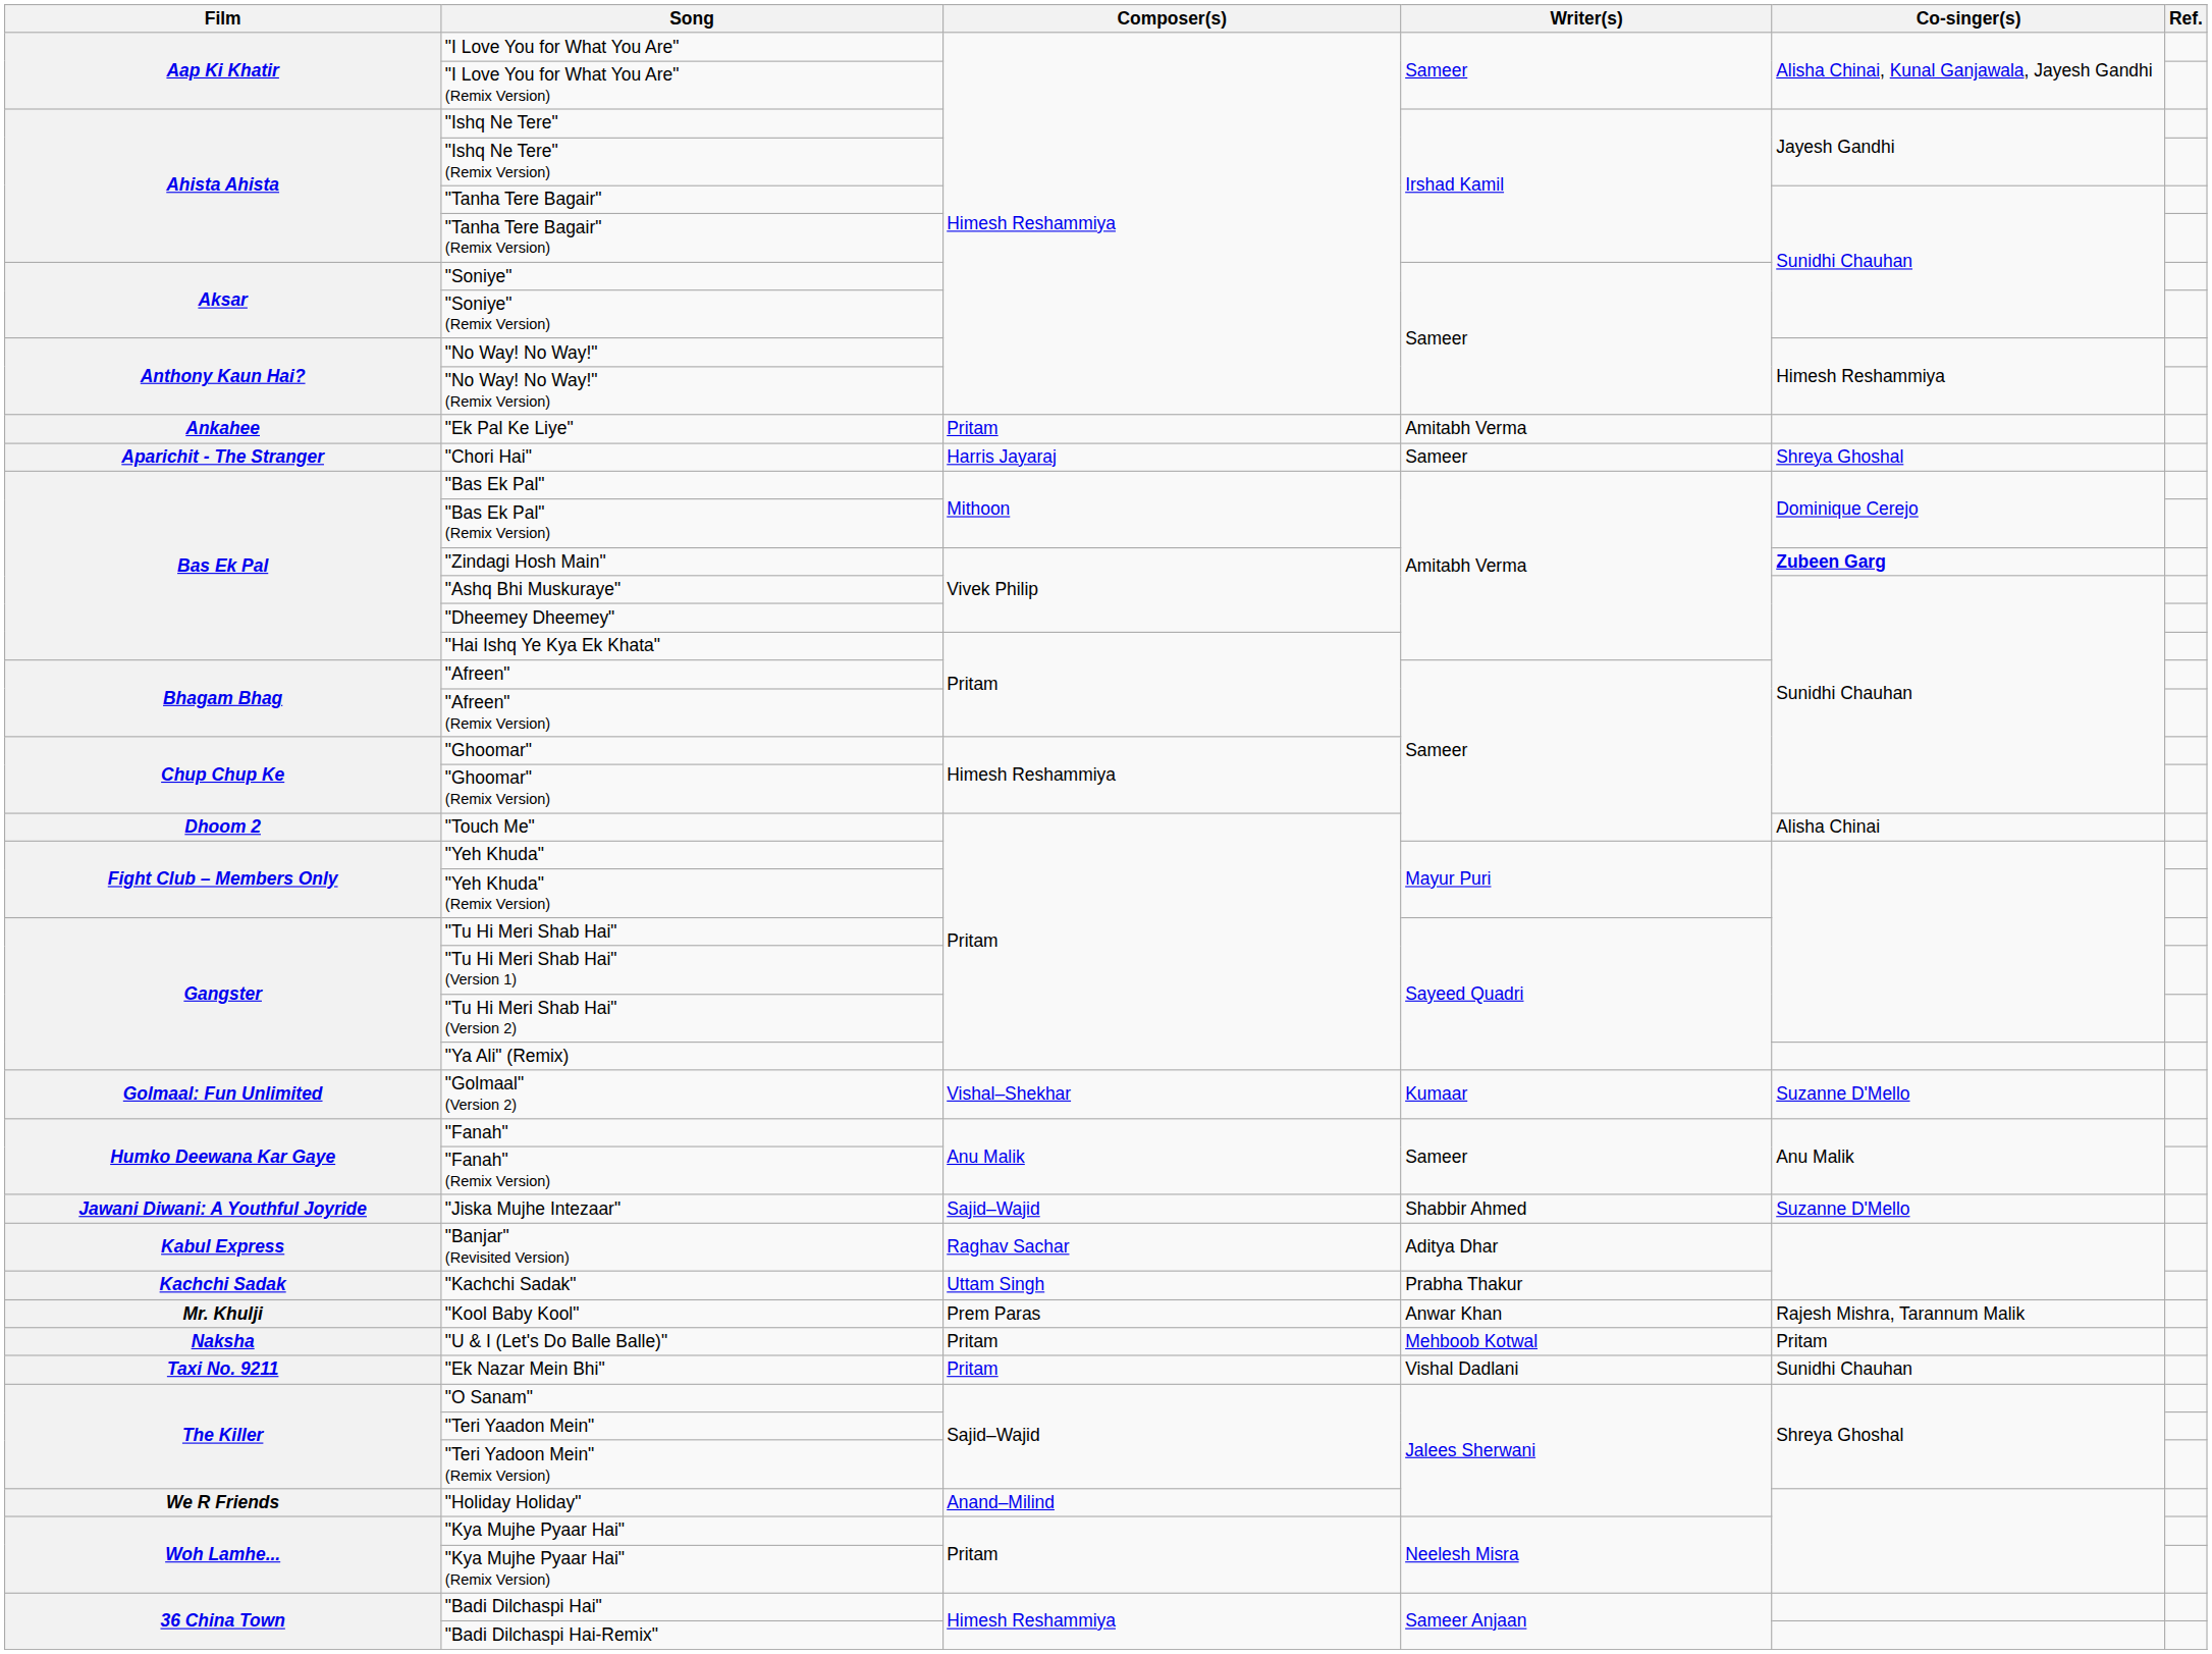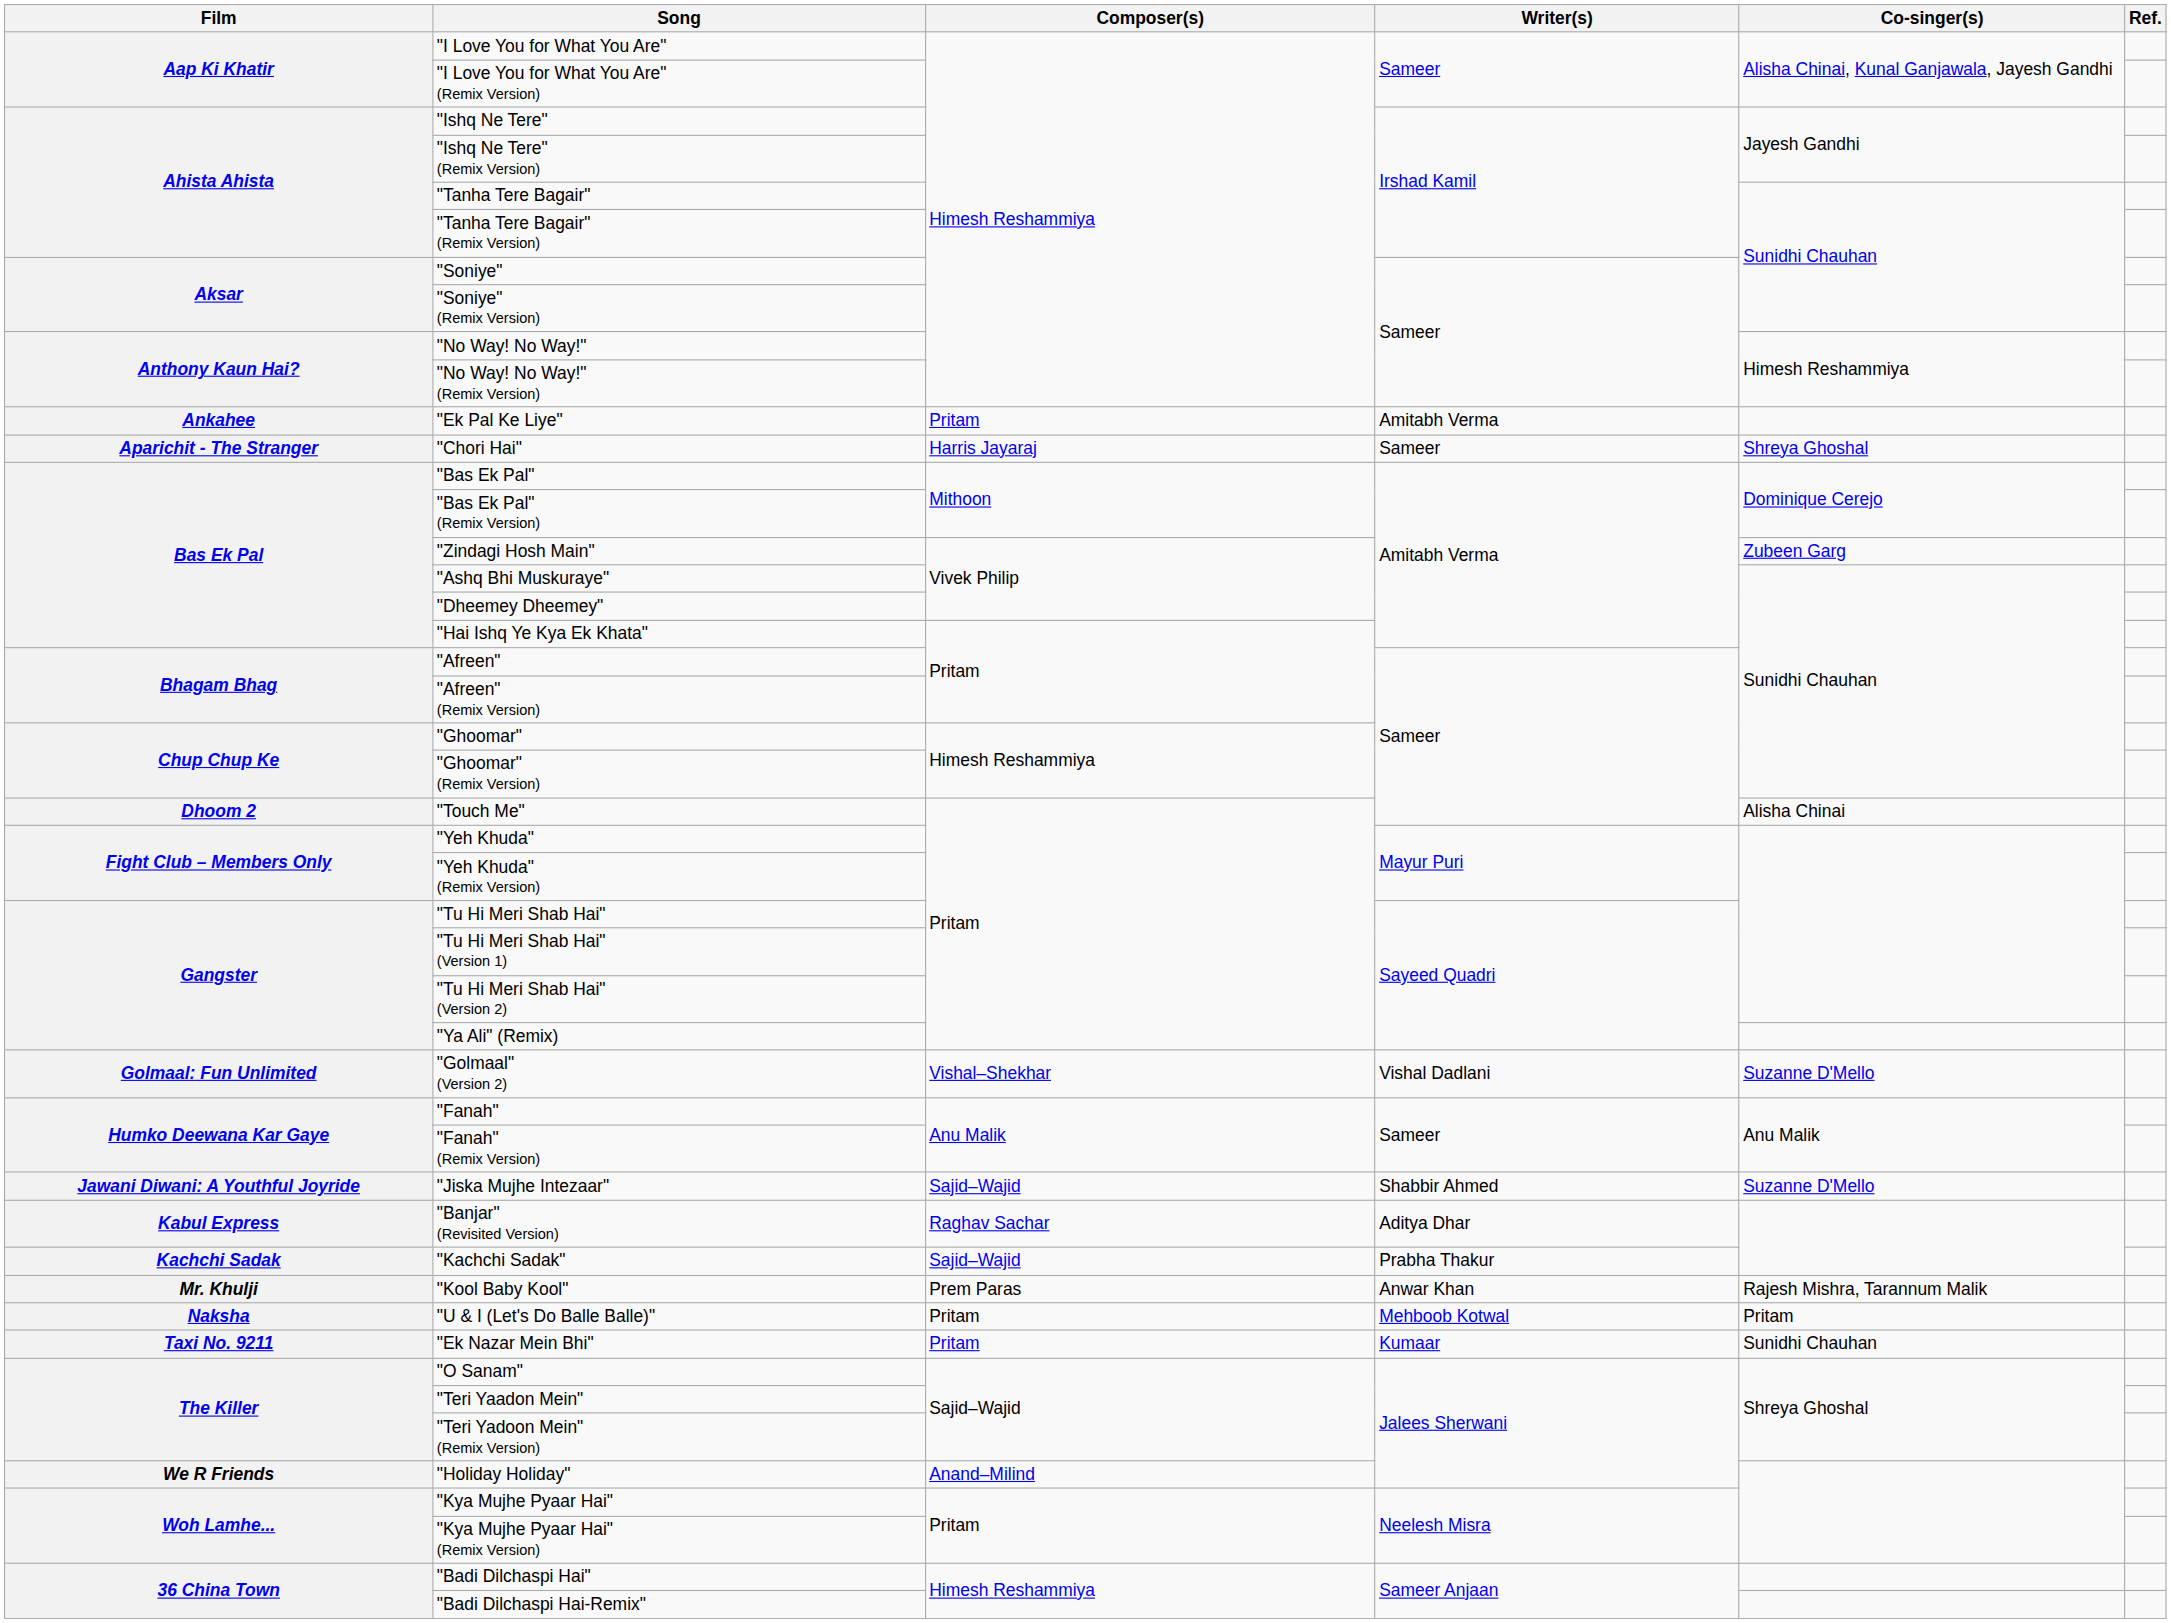 <table class="wikitable plainrowheaders" width="100%" textcolor:#000;">
 <tr>
 <th scope="col" width=20%><strong>Film</strong></th>
 <th scope="col" width=23%><strong>Song</strong></th>
 <th scope="col" width=21%><strong>Composer(s)</strong></th>
 <th scope="col" width=17%><strong>Writer(s)</strong></th>
 <th scope="col" width=18%><strong>Co-singer(s)</strong></th>
 <th scope="col" width=1%><strong>Ref.</strong></th>
 </tr>
 <tr>
 <th scope="row" rowspan="2"><em><a href='#'>Aap Ki Khatir</a></em></th>
 <td>"I Love You for What You Are"</td>
 <td rowspan="10"><a href='#'>Himesh Reshammiya</a></td>
 <td rowspan="2"><a href='#'>Sameer</a></td>
 <td rowspan="2"><a href='#'>Alisha Chinai</a>, <a href='#'>Kunal Ganjawala</a>, Jayesh Gandhi</td>
 <td></td>
 </tr>
 <tr>
 <td>"I Love You for What You Are"<br><small>(Remix Version)</small></td>
 <td></td>
 </tr>
 <tr>
 <th scope="row" rowspan="4"><em><a href='#'>Ahista Ahista</a></em></th>
 <td>"Ishq Ne Tere"</td>
 <td rowspan="4"><a href='#'>Irshad Kamil</a></td>
 <td rowspan="2">Jayesh Gandhi</td>
 <td></td>
 </tr>
 <tr>
 <td>"Ishq Ne Tere"<br><small>(Remix Version)</small></td>
 <td></td>
 </tr>
 <tr>
 <td>"Tanha Tere Bagair"</td>
 <td rowspan="4"><a href='#'>Sunidhi Chauhan</a></td>
 <td></td>
 </tr>
 <tr>
 <td>"Tanha Tere Bagair"<br><small>(Remix Version)</small></td>
 <td></td>
 </tr>
 <tr>
 <th scope="row" rowspan="2"><em><a href='#'>Aksar</a></em></th>
 <td>"Soniye"</td>
 <td rowspan="4">Sameer</td>
 <td></td>
 </tr>
 <tr>
 <td>"Soniye"<br><small>(Remix Version)</small></td>
 <td></td>
 </tr>
 <tr>
 <th scope="row" rowspan="2"><em><a href='#'>Anthony Kaun Hai?</a></em></th>
 <td>"No Way! No Way!"</td>
 <td rowspan="2">Himesh Reshammiya</td>
 <td></td>
 </tr>
 <tr>
 <td>"No Way! No Way!"<br><small>(Remix Version)</small></td>
 <td></td>
 </tr>
 <tr>
 <th scope="row"><em><a href='#'>Ankahee</a></em></th>
 <td>"Ek Pal Ke Liye"</td>
 <td><a href='#'>Pritam</a></td>
 <td>Amitabh Verma</td>
 <td></td>
 <td></td>
 </tr>
 <tr>
 <th scope="row"><em><a href='#'>Aparichit - The Stranger</a></em></th>
 <td>"Chori Hai"</td>
 <td><a href='#'>Harris Jayaraj</a></td>
 <td>Sameer</td>
 <td><a href='#'>Shreya Ghoshal</a></td>
 <td></td>
 </tr>
 <tr>
 <th scope="row" rowspan="6"><em><a href='#'>Bas Ek Pal</a></em></th>
 <td>"Bas Ek Pal"</td>
 <td rowspan="2"><a href='#'>Mithoon</a></td>
 <td rowspan="6">Amitabh Verma</td>
 <td rowspan="2"><a href='#'>Dominique Cerejo</a></td>
 <td></td>
 </tr>
 <tr>
 <td>"Bas Ek Pal"<br><small>(Remix Version)</small></td>
 <td></td>
 </tr>
 <tr>
 <td>"Zindagi Hosh Main"</td>
 <td rowspan="3">Vivek Philip</td>
-<td><strong><a href='#'>Zubeen Garg</a></strong></td>
+<td><a href='#'>Zubeen Garg</a></td>
 <td></td>
 </tr>
 <tr>
 <td>"Ashq Bhi Muskuraye"</td>
 <td rowspan="7">Sunidhi Chauhan</td>
 <td></td>
 </tr>
 <tr>
 <td>"Dheemey Dheemey"</td>
 <td></td>
 </tr>
 <tr>
 <td>"Hai Ishq Ye Kya Ek Khata"</td>
 <td rowspan="3">Pritam</td>
 <td></td>
 </tr>
 <tr>
 <th scope="row" rowspan="2"><em><a href='#'>Bhagam Bhag</a></em></th>
 <td>"Afreen"</td>
 <td rowspan="5">Sameer</td>
 <td></td>
 </tr>
 <tr>
 <td>"Afreen"<br><small>(Remix Version)</small></td>
 <td></td>
 </tr>
 <tr>
 <th scope="row" rowspan="2"><em><a href='#'>Chup Chup Ke</a></em></th>
 <td>"Ghoomar"</td>
 <td rowspan="2">Himesh Reshammiya</td>
 <td></td>
 </tr>
 <tr>
 <td>"Ghoomar"<br><small>(Remix Version)</small></td>
 <td></td>
 </tr>
 <tr>
 <th scope="row"><em><a href='#'>Dhoom 2</a></em></th>
 <td>"Touch Me"</td>
 <td rowspan="7">Pritam</td>
 <td>Alisha Chinai</td>
 <td></td>
 </tr>
 <tr>
 <th scope="row" rowspan="2"><em><a href='#'>Fight Club – Members Only</a></em></th>
 <td>"Yeh Khuda"</td>
 <td rowspan="2"><a href='#'>Mayur Puri</a></td>
 <td rowspan="5"></td>
 <td></td>
 </tr>
 <tr>
 <td>"Yeh Khuda"<br><small>(Remix Version)</small></td>
 <td></td>
 </tr>
 <tr>
 <th scope="row" rowspan="4"><em><a href='#'>Gangster</a></em></th>
 <td>"Tu Hi Meri Shab Hai"</td>
 <td rowspan="4"><a href='#'>Sayeed Quadri</a></td>
 <td></td>
 </tr>
 <tr>
 <td>"Tu Hi Meri Shab Hai"<br><small>(Version 1)</small></td>
 <td></td>
 </tr>
 <tr>
 <td>"Tu Hi Meri Shab Hai"<br><small>(Version 2)</small></td>
 <td></td>
 </tr>
 <tr>
 <td>"Ya Ali" (Remix)</td>
 <td></td>
 <td></td>
 </tr>
 <tr>
 <th scope="row"><em><a href='#'>Golmaal: Fun Unlimited</a></em></th>
 <td>"Golmaal"<br><small>(Version 2)</small></td>
 <td><a href='#'>Vishal–Shekhar</a></td>
-<td><a href='#'>Kumaar</a></td>
+<td>Vishal Dadlani</td>
 <td><a href='#'>Suzanne D'Mello</a></td>
 <td></td>
 </tr>
 <tr>
 <th scope="row" rowspan="2"><em><a href='#'>Humko Deewana Kar Gaye</a></em></th>
 <td>"Fanah"</td>
 <td rowspan="2"><a href='#'>Anu Malik</a></td>
 <td rowspan="2">Sameer</td>
 <td rowspan="2">Anu Malik</td>
 <td></td>
 </tr>
 <tr>
 <td>"Fanah"<br><small>(Remix Version)</small></td>
 <td></td>
 </tr>
 <tr>
 <th scope="row"><em><a href='#'>Jawani Diwani: A Youthful Joyride</a></em></th>
 <td>"Jiska Mujhe Intezaar"</td>
 <td><a href='#'>Sajid–Wajid</a></td>
 <td>Shabbir Ahmed</td>
 <td><a href='#'>Suzanne D'Mello</a></td>
 <td></td>
 </tr>
 <tr>
 <th scope="row"><em><a href='#'>Kabul Express</a></em></th>
 <td>"Banjar"<br><small>(Revisited Version)</small></td>
 <td><a href='#'>Raghav Sachar</a></td>
 <td>Aditya Dhar</td>
 <td rowspan="2"></td>
 <td></td>
 </tr>
 <tr>
 <th scope="row"><em><a href='#'>Kachchi Sadak</a></em></th>
 <td>"Kachchi Sadak"</td>
-<td><a href='#'>Uttam Singh</a></td>
+<td><a href='#'>Sajid–Wajid</a></td>
 <td>Prabha Thakur</td>
 <td></td>
 </tr>
 <tr>
 <th scope="row"><em>Mr. Khulji</em></th>
 <td>"Kool Baby Kool"</td>
 <td>Prem Paras</td>
 <td>Anwar Khan</td>
 <td>Rajesh Mishra, Tarannum Malik</td>
 <td></td>
 </tr>
 <tr>
 <th scope="row"><em><a href='#'>Naksha</a></em></th>
 <td>"U & I (Let's Do Balle Balle)"</td>
 <td>Pritam</td>
 <td><a href='#'>Mehboob Kotwal</a></td>
 <td>Pritam</td>
 <td></td>
 </tr>
 <tr>
 <th scope="row"><em><a href='#'>Taxi No. 9211</a></em></th>
 <td>"Ek Nazar Mein Bhi"</td>
 <td><a href='#'>Pritam</a></td>
-<td>Vishal Dadlani</td>
+<td><a href='#'>Kumaar</a></td>
 <td>Sunidhi Chauhan</td>
 <td></td>
 </tr>
 <tr>
 <th scope="row" rowspan="3"><em><a href='#'>The Killer</a></em></th>
 <td>"O Sanam"</td>
 <td rowspan="3">Sajid–Wajid</td>
 <td rowspan="4"><a href='#'>Jalees Sherwani</a></td>
 <td rowspan="3">Shreya Ghoshal</td>
 <td></td>
 </tr>
 <tr>
 <td>"Teri Yaadon Mein"</td>
 <td></td>
 </tr>
 <tr>
 <td>"Teri Yadoon Mein"<br><small>(Remix Version)</small></td>
 <td></td>
 </tr>
 <tr>
 <th scope="row"><em>We R Friends</em></th>
 <td>"Holiday Holiday"</td>
 <td><a href='#'>Anand–Milind</a></td>
 <td rowspan="3"></td>
 <td></td>
 </tr>
 <tr>
 <th scope="row" rowspan="2"><em><a href='#'>Woh Lamhe...</a></em></th>
 <td>"Kya Mujhe Pyaar Hai"</td>
 <td rowspan="2">Pritam</td>
 <td rowspan="2"><a href='#'>Neelesh Misra</a></td>
 <td></td>
 </tr>
 <tr>
 <td>"Kya Mujhe Pyaar Hai"<br><small>(Remix Version)</small></td>
 <td></td>
 </tr>
 <tr>
 <th scope="row" rowspan="2"><em><a href='#'>36 China Town</a></em></th>
 <td>"Badi Dilchaspi Hai"</td>
 <td rowspan="2"><a href='#'>Himesh Reshammiya</a></td>
 <td rowspan="2"><a href='#'>Sameer Anjaan</a></td>
 <td></td>
 <td></td>
 </tr>
 <tr>
 <td>"Badi Dilchaspi Hai-Remix"</td>
 <td></td>
 <td></td>
 </tr>
 <tr>
 </tr>
 </table>
